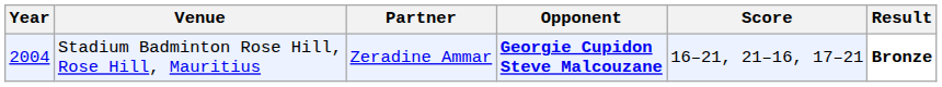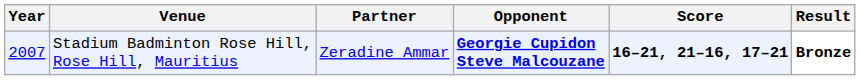 <table class="sortable wikitable" style="font-size: 90%;">
 <tr>
 <th>Year</th>
 <th>Venue</th>
 <th>Partner</th>
 <th>Opponent</th>
 <th>Score</th>
 <th>Result</th>
 </tr>
 <tr style="background:#ECF2FF">
-<td align="center"><a href='#'>2004</a></td>
+<td align="center"><a href='#'>2007</a></td>
 <td align="left">Stadium Badminton Rose Hill,<br><a href='#'>Rose Hill</a>, <a href='#'>Mauritius</a></td>
 <td align="left"> <a href='#'>Zeradine Ammar</a></td>
 <td align="left"><strong> <a href='#'>Georgie Cupidon</a> <br>  <a href='#'>Steve Malcouzane</a></strong></td>
-<td align="left">16–21, 21–16, 17–21</td>
+<td align="left"><strong>16–21, 21–16, 17–21</strong></td>
 <td style="text-align:left; background:white"> <strong>Bronze</strong></td>
 </tr>
 </table>
